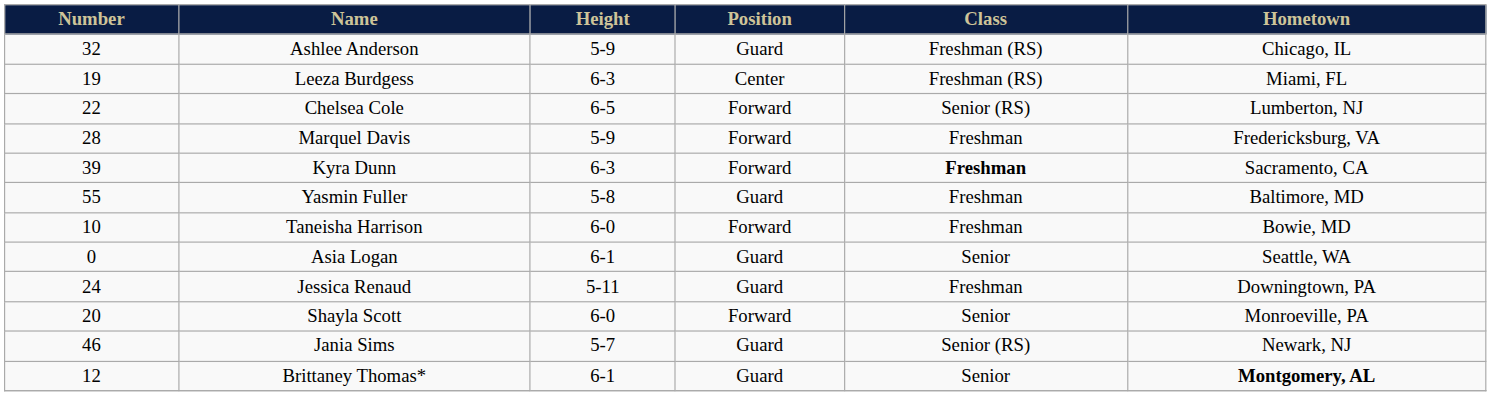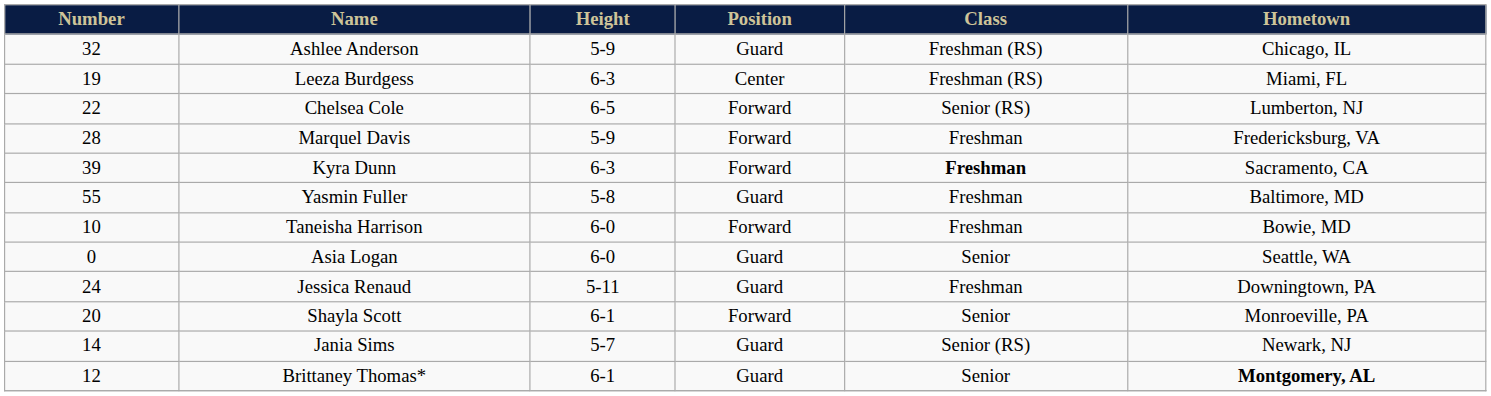 <table class="wikitable" width="80%">
 <tr align="center"  style=" background:#091C44;color:#CEC499;">
 <td><strong>Number</strong></td>
 <td><strong>Name</strong></td>
 <td><strong>Height</strong></td>
 <td><strong>Position</strong></td>
 <td><strong>Class</strong></td>
 <td><strong>Hometown</strong></td>
 </tr>
 <tr align="center" bgcolor="">
 <td>32</td>
 <td>Ashlee Anderson</td>
 <td>5-9</td>
 <td>Guard</td>
 <td>Freshman (RS)</td>
 <td>Chicago, IL</td>
 </tr>
 <tr align="center" bgcolor="">
 <td>19</td>
 <td>Leeza Burdgess</td>
 <td>6-3</td>
 <td>Center</td>
 <td>Freshman (RS)</td>
 <td>Miami, FL</td>
 </tr>
 <tr align="center" bgcolor="">
 <td>22</td>
 <td>Chelsea Cole</td>
 <td>6-5</td>
 <td>Forward</td>
 <td>Senior (RS)</td>
 <td>Lumberton, NJ</td>
 </tr>
 <tr align="center" bgcolor="">
 <td>28</td>
 <td>Marquel Davis</td>
 <td>5-9</td>
 <td>Forward</td>
 <td>Freshman</td>
 <td>Fredericksburg, VA</td>
 </tr>
 <tr align="center" bgcolor="">
 <td>39</td>
 <td>Kyra Dunn</td>
 <td>6-3</td>
 <td>Forward</td>
 <td><strong>Freshman</strong></td>
 <td>Sacramento, CA</td>
 </tr>
 <tr align="center" bgcolor="">
 <td>55</td>
 <td>Yasmin Fuller</td>
 <td>5-8</td>
 <td>Guard</td>
 <td>Freshman</td>
 <td>Baltimore, MD</td>
 </tr>
 <tr align="center" bgcolor="">
 <td>10</td>
 <td>Taneisha Harrison</td>
 <td>6-0</td>
 <td>Forward</td>
 <td>Freshman</td>
 <td>Bowie, MD</td>
 </tr>
 <tr align="center" bgcolor="">
 <td>0</td>
 <td>Asia Logan</td>
-<td>6-1</td>
+<td>6-0</td>
 <td>Guard</td>
 <td>Senior</td>
 <td>Seattle, WA</td>
 </tr>
 <tr align="center" bgcolor="">
 <td>24</td>
 <td>Jessica Renaud</td>
 <td>5-11</td>
 <td>Guard</td>
 <td>Freshman</td>
 <td>Downingtown, PA</td>
 </tr>
 <tr align="center" bgcolor="">
 <td>20</td>
 <td>Shayla Scott</td>
-<td>6-0</td>
+<td>6-1</td>
 <td>Forward</td>
 <td>Senior</td>
 <td>Monroeville, PA</td>
 </tr>
 <tr align="center" bgcolor="">
-<td>46</td>
+<td>14</td>
 <td>Jania Sims</td>
 <td>5-7</td>
 <td>Guard</td>
 <td>Senior (RS)</td>
 <td>Newark, NJ</td>
 </tr>
 <tr align="center" bgcolor="">
 <td>12</td>
 <td>Brittaney Thomas*</td>
 <td>6-1</td>
 <td>Guard</td>
 <td>Senior</td>
 <td><strong>Montgomery, AL</strong></td>
 </tr>
 <tr align="center" bgcolor="">
 </tr>
 </table>
